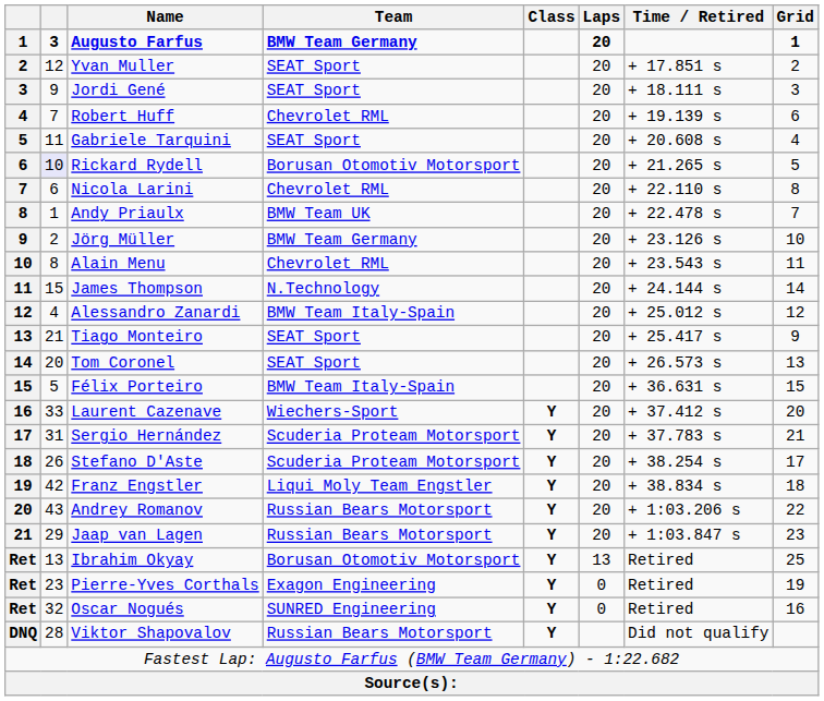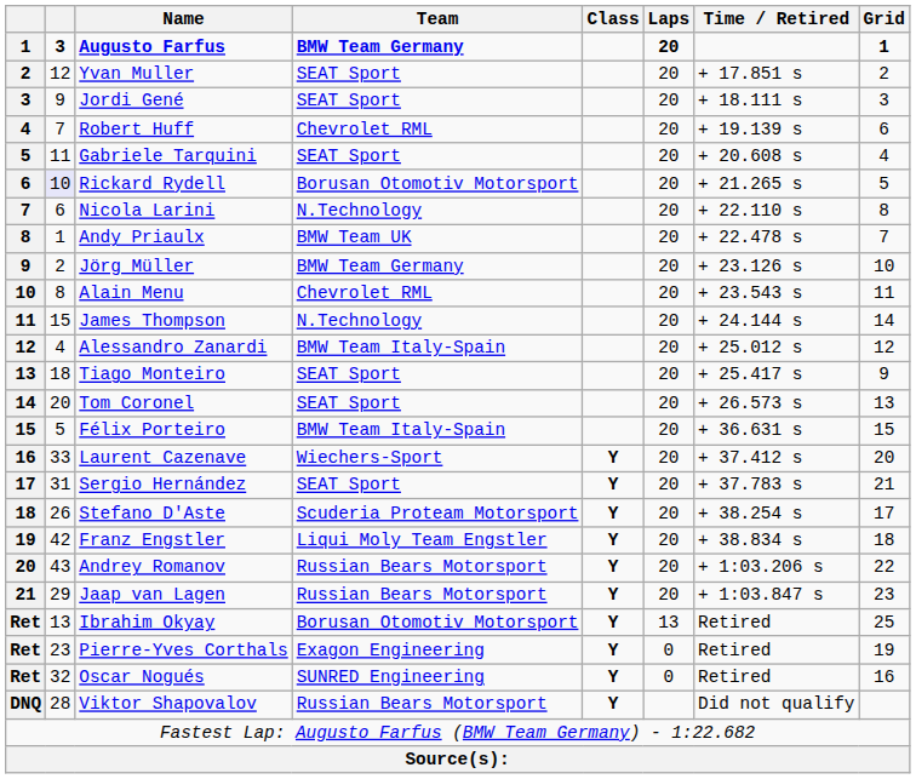 <table class="wikitable" style="font-size: 85%;">
 <tr>
 <th></th>
 <th></th>
 <th>Name</th>
 <th>Team</th>
 <th>Class</th>
 <th>Laps</th>
 <th>Time / Retired</th>
 <th>Grid</th>
 </tr>
 <tr>
 <th>1</th>
 <td style="text-align:center;"><strong>3</strong></td>
 <td> <strong><a href='#'>Augusto Farfus</a></strong></td>
 <td><strong><a href='#'>BMW Team Germany</a></strong></td>
 <td></td>
 <td style="text-align:center;"><strong>20</strong></td>
 <td></td>
 <td style="text-align:center;"><strong>1</strong></td>
 </tr>
 <tr>
 <th>2</th>
 <td style="text-align:center;">12</td>
 <td> <a href='#'>Yvan Muller</a></td>
 <td><a href='#'>SEAT Sport</a></td>
 <td></td>
 <td style="text-align:center;">20</td>
 <td>+ 17.851 s</td>
 <td style="text-align:center;">2</td>
 </tr>
 <tr>
 <th>3</th>
 <td style="text-align:center;">9</td>
 <td> <a href='#'>Jordi Gené</a></td>
 <td><a href='#'>SEAT Sport</a></td>
 <td></td>
 <td style="text-align:center;">20</td>
 <td>+ 18.111 s</td>
 <td style="text-align:center;">3</td>
 </tr>
 <tr>
 <th>4</th>
 <td style="text-align:center;">7</td>
 <td> <a href='#'>Robert Huff</a></td>
 <td><a href='#'>Chevrolet RML</a></td>
 <td></td>
 <td style="text-align:center;">20</td>
 <td>+ 19.139 s</td>
 <td style="text-align:center;">6</td>
 </tr>
 <tr>
 <th>5</th>
 <td style="text-align:center;">11</td>
 <td> <a href='#'>Gabriele Tarquini</a></td>
 <td><a href='#'>SEAT Sport</a></td>
 <td></td>
 <td style="text-align:center;">20</td>
 <td>+ 20.608 s</td>
 <td style="text-align:center;">4</td>
 </tr>
 <tr>
 <th>6</th>
 <td style="background: lavender; text-align:center;">10</td>
 <td> <a href='#'>Rickard Rydell</a></td>
 <td><a href='#'>Borusan Otomotiv Motorsport</a></td>
 <td></td>
 <td style="text-align:center;">20</td>
 <td>+ 21.265 s</td>
 <td style="text-align:center;">5</td>
 </tr>
 <tr>
 <th>7</th>
 <td style="text-align:center;">6</td>
 <td> <a href='#'>Nicola Larini</a></td>
-<td><a href='#'>Chevrolet RML</a></td>
+<td><a href='#'>N.Technology</a></td>
 <td></td>
 <td style="text-align:center;">20</td>
 <td>+ 22.110 s</td>
 <td style="text-align:center;">8</td>
 </tr>
 <tr>
 <th>8</th>
 <td style="text-align:center;">1</td>
 <td> <a href='#'>Andy Priaulx</a></td>
 <td><a href='#'>BMW Team UK</a></td>
 <td></td>
 <td style="text-align:center;">20</td>
 <td>+ 22.478 s</td>
 <td style="text-align:center;">7</td>
 </tr>
 <tr>
 <th>9</th>
 <td style="text-align:center;">2</td>
 <td> <a href='#'>Jörg Müller</a></td>
 <td><a href='#'>BMW Team Germany</a></td>
 <td></td>
 <td style="text-align:center;">20</td>
 <td>+ 23.126 s</td>
 <td style="text-align:center;">10</td>
 </tr>
 <tr>
 <th>10</th>
 <td style="text-align:center;">8</td>
 <td> <a href='#'>Alain Menu</a></td>
 <td><a href='#'>Chevrolet RML</a></td>
 <td></td>
 <td style="text-align:center;">20</td>
 <td>+ 23.543 s</td>
 <td style="text-align:center;">11</td>
 </tr>
 <tr>
 <th>11</th>
 <td style="text-align:center;">15</td>
 <td> <a href='#'>James Thompson</a></td>
 <td><a href='#'>N.Technology</a></td>
 <td></td>
 <td style="text-align:center;">20</td>
 <td>+ 24.144 s</td>
 <td style="text-align:center;">14</td>
 </tr>
 <tr>
 <th>12</th>
 <td style="text-align:center;">4</td>
 <td> <a href='#'>Alessandro Zanardi</a></td>
 <td><a href='#'>BMW Team Italy-Spain</a></td>
 <td></td>
 <td style="text-align:center;">20</td>
 <td>+ 25.012 s</td>
 <td style="text-align:center;">12</td>
 </tr>
 <tr>
 <th>13</th>
-<td style="text-align:center;">21</td>
+<td style="text-align:center;">18</td>
 <td> <a href='#'>Tiago Monteiro</a></td>
 <td><a href='#'>SEAT Sport</a></td>
 <td></td>
 <td style="text-align:center;">20</td>
 <td>+ 25.417 s</td>
 <td style="text-align:center;">9</td>
 </tr>
 <tr>
 <th>14</th>
 <td style="text-align:center;">20</td>
 <td> <a href='#'>Tom Coronel</a></td>
 <td><a href='#'>SEAT Sport</a></td>
 <td></td>
 <td style="text-align:center;">20</td>
 <td>+ 26.573 s</td>
 <td style="text-align:center;">13</td>
 </tr>
 <tr>
 <th>15</th>
 <td style="text-align:center;">5</td>
 <td> <a href='#'>Félix Porteiro</a></td>
 <td><a href='#'>BMW Team Italy-Spain</a></td>
 <td></td>
 <td style="text-align:center;">20</td>
 <td>+ 36.631 s</td>
 <td style="text-align:center;">15</td>
 </tr>
 <tr>
 <th>16</th>
 <td style="text-align:center;">33</td>
 <td> <a href='#'>Laurent Cazenave</a></td>
 <td><a href='#'>Wiechers-Sport</a></td>
 <td align=center><strong><span>Y</span></strong></td>
 <td style="text-align:center;">20</td>
 <td>+ 37.412 s</td>
 <td style="text-align:center;">20</td>
 </tr>
 <tr>
 <th>17</th>
 <td style="text-align:center;">31</td>
 <td> <a href='#'>Sergio Hernández</a></td>
-<td><a href='#'>Scuderia Proteam Motorsport</a></td>
+<td><a href='#'>SEAT Sport</a></td>
 <td align=center><strong><span>Y</span></strong></td>
 <td style="text-align:center;">20</td>
 <td>+ 37.783 s</td>
 <td style="text-align:center;">21</td>
 </tr>
 <tr>
 <th>18</th>
 <td style="text-align:center;">26</td>
 <td> <a href='#'>Stefano D'Aste</a></td>
 <td><a href='#'>Scuderia Proteam Motorsport</a></td>
 <td align=center><strong><span>Y</span></strong></td>
 <td style="text-align:center;">20</td>
 <td>+ 38.254 s</td>
 <td style="text-align:center;">17</td>
 </tr>
 <tr>
 <th>19</th>
 <td style="text-align:center;">42</td>
 <td> <a href='#'>Franz Engstler</a></td>
 <td><a href='#'>Liqui Moly Team Engstler</a></td>
 <td align=center><strong><span>Y</span></strong></td>
 <td style="text-align:center;">20</td>
 <td>+ 38.834 s</td>
 <td style="text-align:center;">18</td>
 </tr>
 <tr>
 <th>20</th>
 <td style="text-align:center;">43</td>
 <td> <a href='#'>Andrey Romanov</a></td>
 <td><a href='#'>Russian Bears Motorsport</a></td>
 <td align=center><strong><span>Y</span></strong></td>
 <td style="text-align:center;">20</td>
 <td>+ 1:03.206 s</td>
 <td style="text-align:center;">22</td>
 </tr>
 <tr>
 <th>21</th>
 <td style="text-align:center;">29</td>
 <td> <a href='#'>Jaap van Lagen</a></td>
 <td><a href='#'>Russian Bears Motorsport</a></td>
 <td align=center><strong><span>Y</span></strong></td>
 <td style="text-align:center;">20</td>
 <td>+ 1:03.847 s</td>
 <td style="text-align:center;">23</td>
 </tr>
 <tr>
 <th>Ret</th>
 <td style="text-align:center;">13</td>
 <td> <a href='#'>Ibrahim Okyay</a></td>
 <td><a href='#'>Borusan Otomotiv Motorsport</a></td>
 <td align=center><strong><span>Y</span></strong></td>
 <td style="text-align:center;">13</td>
 <td>Retired</td>
 <td style="text-align:center;">25</td>
 </tr>
 <tr>
 <th>Ret</th>
 <td style="text-align:center;">23</td>
 <td> <a href='#'>Pierre-Yves Corthals</a></td>
 <td><a href='#'>Exagon Engineering</a></td>
 <td align=center><strong><span>Y</span></strong></td>
 <td style="text-align:center;">0</td>
 <td>Retired</td>
 <td style="text-align:center;">19</td>
 </tr>
 <tr>
 <th>Ret</th>
 <td style="text-align:center;">32</td>
 <td> <a href='#'>Oscar Nogués</a></td>
 <td><a href='#'>SUNRED Engineering</a></td>
 <td align=center><strong><span>Y</span></strong></td>
 <td style="text-align:center;">0</td>
 <td>Retired</td>
 <td style="text-align:center;">16</td>
 </tr>
 <tr>
 <th>DNQ</th>
 <td style="text-align:center;">28</td>
 <td> <a href='#'>Viktor Shapovalov</a></td>
 <td><a href='#'>Russian Bears Motorsport</a></td>
 <td align=center><strong><span>Y</span></strong></td>
 <td></td>
 <td>Did not qualify</td>
 <td></td>
 </tr>
 <tr>
 <td colspan="8" style="text-align:center;"><em>Fastest Lap: <a href='#'>Augusto Farfus</a> (<a href='#'>BMW Team Germany</a>) - 1:22.682</em></td>
 </tr>
 <tr>
 <th colspan="8">Source(s): </th>
 </tr>
 </table>
